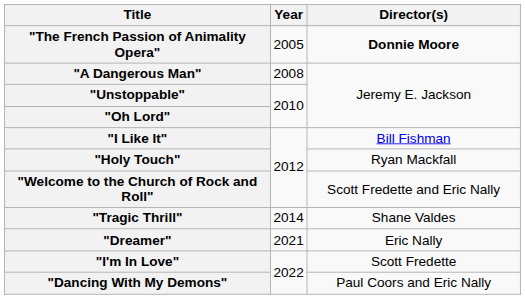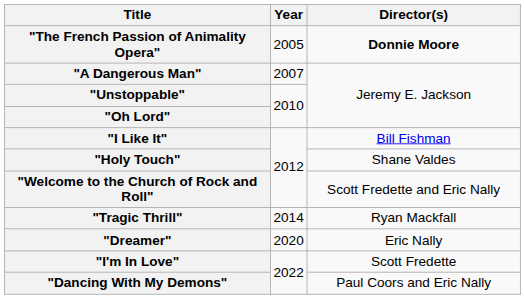 <table class="wikitable plainrowheaders" style="text-align:center;">
 <tr>
 <th scope="col" style="width:20em;">Title</th>
 <th scope="col">Year</th>
 <th scope="col" style="width:16em;">Director(s)</th>
 </tr>
 <tr>
 <th scope="row">"The French Passion of Animality Opera"</th>
 <td>2005</td>
 <td><strong>Donnie Moore</strong></td>
 </tr>
 <tr>
 <th scope="row">"A Dangerous Man"</th>
-<td>2008</td>
+<td>2007</td>
 <td rowspan="3">Jeremy E. Jackson</td>
 </tr>
 <tr>
 <th scope="row">"Unstoppable"</th>
 <td rowspan="2">2010</td>
 </tr>
 <tr>
 <th scope="row">"Oh Lord"</th>
 </tr>
 <tr>
 <th scope="row">"I Like It"</th>
 <td rowspan="3">2012</td>
 <td><a href='#'>Bill Fishman</a></td>
 </tr>
 <tr>
 <th scope="row">"Holy Touch"</th>
-<td>Ryan Mackfall</td>
+<td>Shane Valdes</td>
 </tr>
 <tr>
 <th scope="row">"Welcome to the Church of Rock and Roll"</th>
 <td>Scott Fredette and Eric Nally</td>
 </tr>
 <tr>
 <th scope="row">"Tragic Thrill"</th>
 <td>2014</td>
-<td>Shane Valdes</td>
+<td>Ryan Mackfall</td>
 </tr>
 <tr>
 <th scope="row">"Dreamer"</th>
-<td>2021</td>
+<td>2020</td>
 <td>Eric Nally</td>
 </tr>
 <tr>
 <th scope="row">"I'm In Love"</th>
 <td rowspan="3">2022</td>
 <td>Scott Fredette</td>
 </tr>
 <tr>
 <th scope="row">"Dancing With My Demons"</th>
 <td>Paul Coors and Eric Nally</td>
 </tr>
 </table>
